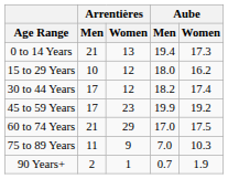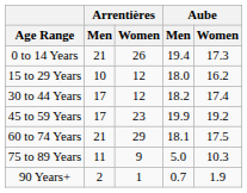 <table class="wikitable" style="text-align:center;">
 <tr>
 <th></th>
 <th colspan=2>Arrentières</th>
 <th colspan=2>Aube</th>
 </tr>
 <tr>
 <th>Age Range</th>
 <th>Men</th>
 <th>Women</th>
 <th>Men</th>
 <th>Women</th>
 </tr>
 <tr>
 <td>0 to 14 Years</td>
 <td>21</td>
-<td>13</td>
+<td>26</td>
 <td>19.4</td>
 <td>17.3</td>
 </tr>
 <tr>
 <td>15 to 29 Years</td>
 <td>10</td>
 <td>12</td>
 <td>18.0</td>
 <td>16.2</td>
 </tr>
 <tr>
 <td>30 to 44 Years</td>
 <td>17</td>
 <td>12</td>
 <td>18.2</td>
 <td>17.4</td>
 </tr>
 <tr>
 <td>45 to 59 Years</td>
 <td>17</td>
 <td>23</td>
 <td>19.9</td>
 <td>19.2</td>
 </tr>
 <tr>
 <td>60 to 74 Years</td>
 <td>21</td>
 <td>29</td>
-<td>17.0</td>
+<td>18.1</td>
 <td>17.5</td>
 </tr>
 <tr>
 <td>75 to 89 Years</td>
 <td>11</td>
 <td>9</td>
-<td>7.0</td>
+<td>5.0</td>
 <td>10.3</td>
 </tr>
 <tr>
 <td>90 Years+</td>
 <td>2</td>
 <td>1</td>
 <td>0.7</td>
 <td>1.9</td>
 </tr>
 </table>
